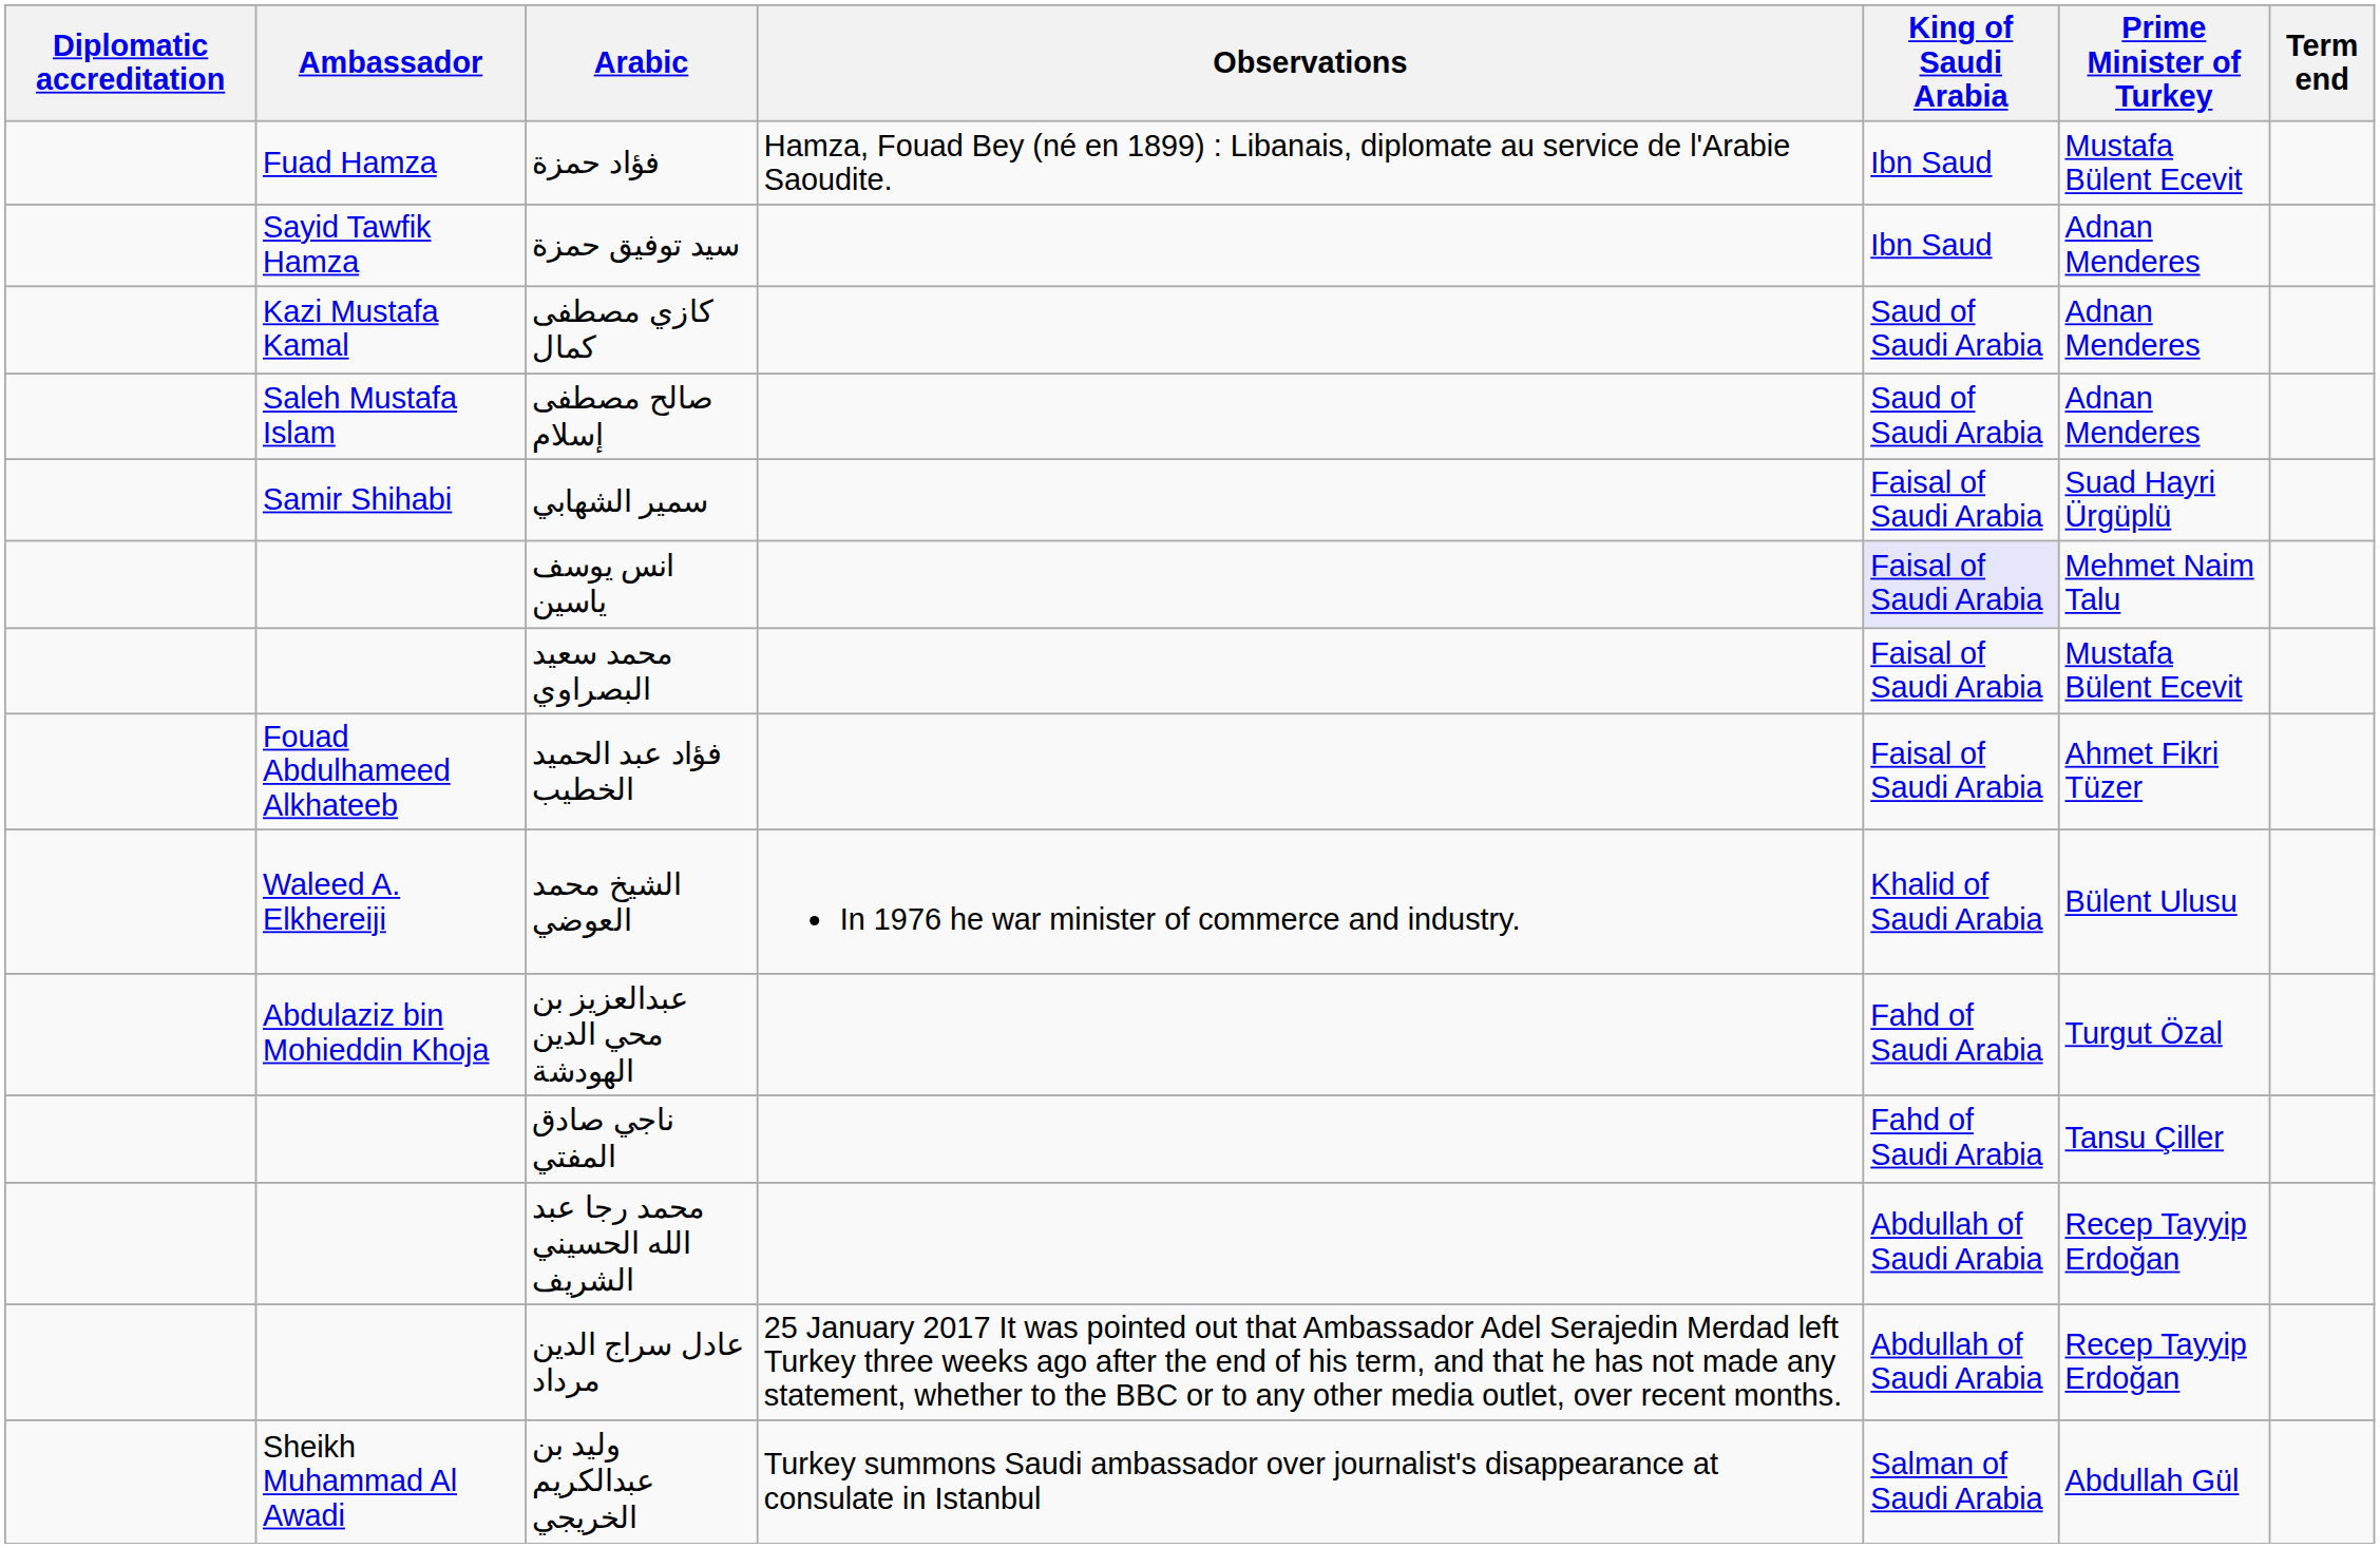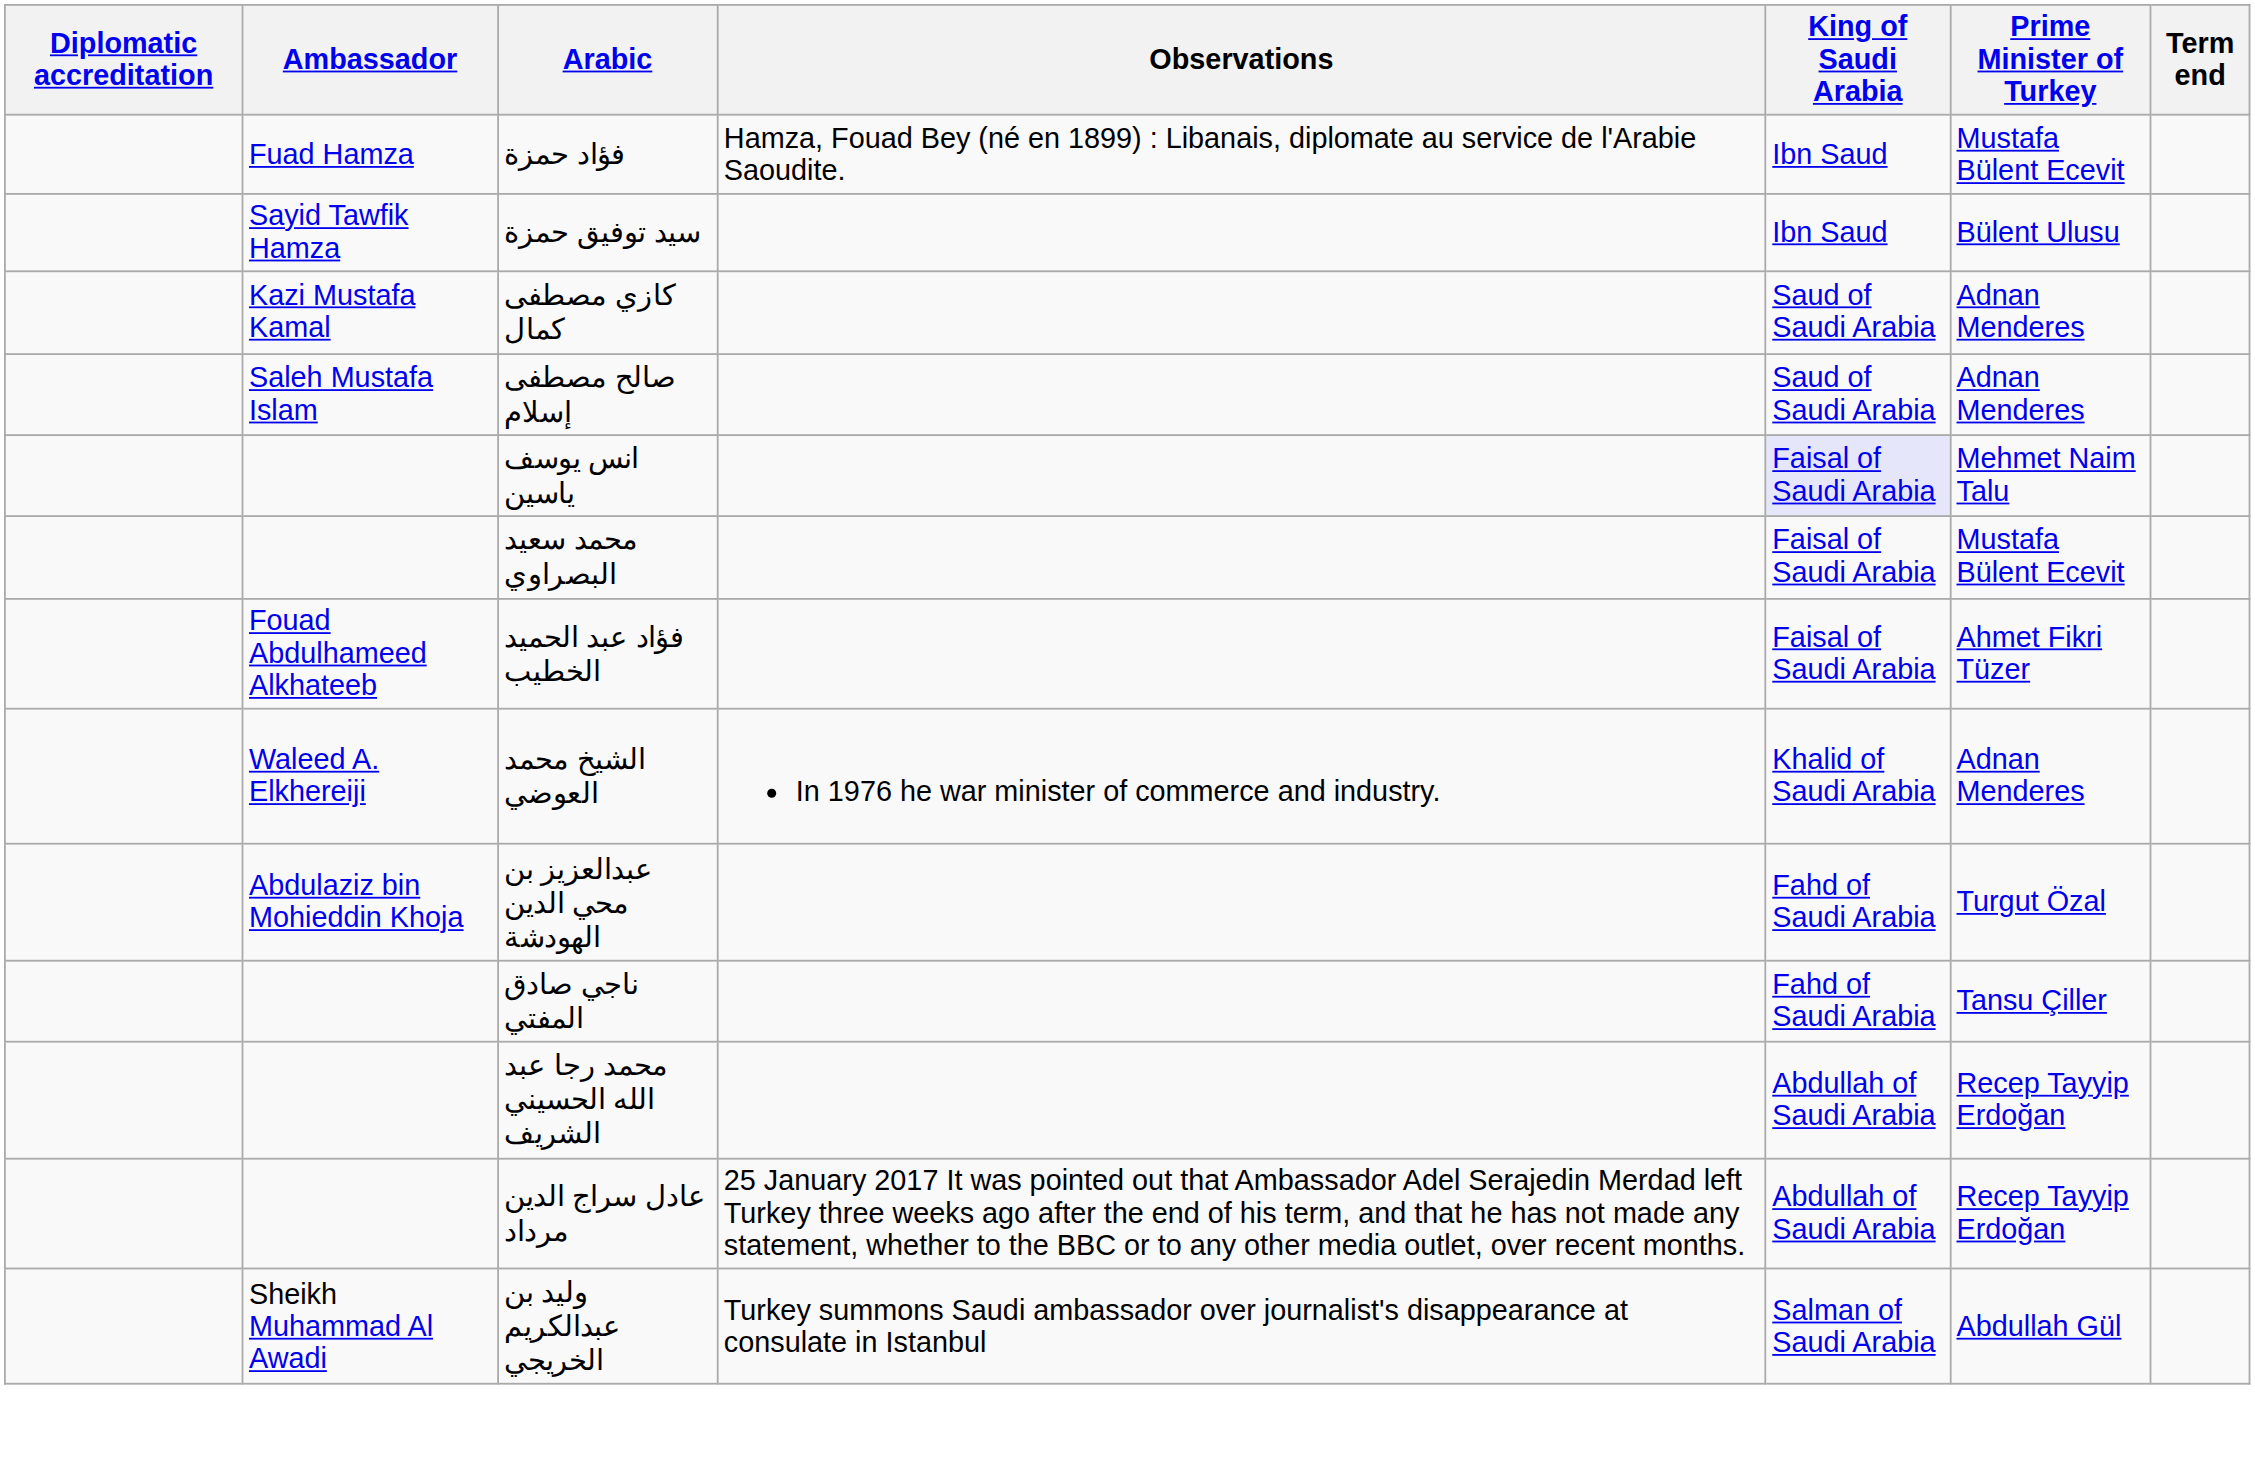 <table class="wikitable sortable">
 <tr>
 <th><a href='#'>Diplomatic accreditation</a></th>
 <th><a href='#'>Ambassador</a></th>
 <th><a href='#'>Arabic</a></th>
 <th>Observations</th>
 <th><a href='#'>King of Saudi Arabia</a></th>
 <th><a href='#'>Prime Minister of Turkey</a></th>
 <th>Term end</th>
 </tr>
 <tr>
 <td></td>
 <td><a href='#'>Fuad Hamza</a></td>
 <td>فؤاد حمزة</td>
 <td>Hamza, Fouad Bey (né en 1899) : Libanais, diplomate au service de l'Arabie Saoudite.</td>
 <td><a href='#'>Ibn Saud</a></td>
 <td><a href='#'>Mustafa Bülent Ecevit</a></td>
 <td></td>
 </tr>
 <tr>
 <td></td>
 <td><a href='#'>Sayid Tawfik Hamza</a></td>
 <td>سيد توفيق حمزة</td>
 <td></td>
 <td><a href='#'>Ibn Saud</a></td>
-<td><a href='#'>Adnan Menderes</a></td>
+<td><a href='#'>Bülent Ulusu</a></td>
 <td></td>
 </tr>
 <tr>
 <td></td>
 <td><a href='#'>Kazi Mustafa Kamal</a></td>
 <td>كازي مصطفى كمال</td>
 <td></td>
 <td><a href='#'>Saud of Saudi Arabia</a></td>
 <td><a href='#'>Adnan Menderes</a></td>
 <td></td>
 </tr>
 <tr>
 <td></td>
 <td><a href='#'>Saleh Mustafa Islam</a></td>
 <td>صالح مصطفى إسلام</td>
 <td></td>
 <td><a href='#'>Saud of Saudi Arabia</a></td>
 <td><a href='#'>Adnan Menderes</a></td>
-<td></td>
-</tr>
-<tr>
-<td></td>
-<td><a href='#'>Samir Shihabi</a></td>
-<td>سمير الشهابي</td>
-<td></td>
-<td><a href='#'>Faisal of Saudi Arabia</a></td>
-<td><a href='#'>Suad Hayri Ürgüplü</a></td>
 <td></td>
 </tr>
 <tr>
 <td></td>
 <td></td>
 <td>انس يوسف ياسين</td>
 <td></td>
 <td style="background: lavender;"><a href='#'>Faisal of Saudi Arabia</a></td>
 <td><a href='#'>Mehmet Naim Talu</a></td>
 <td></td>
 </tr>
 <tr>
 <td></td>
 <td></td>
 <td>محمد سعيد البصراوي</td>
 <td></td>
 <td><a href='#'>Faisal of Saudi Arabia</a></td>
 <td><a href='#'>Mustafa Bülent Ecevit</a></td>
 <td></td>
 </tr>
 <tr>
 <td></td>
 <td><a href='#'>Fouad Abdulhameed Alkhateeb</a></td>
 <td>فؤاد عبد الحميد الخطيب</td>
 <td></td>
 <td><a href='#'>Faisal of Saudi Arabia</a></td>
 <td><a href='#'>Ahmet Fikri Tüzer</a></td>
 <td></td>
 </tr>
 <tr>
 <td></td>
 <td><a href='#'>Waleed A. Elkhereiji</a></td>
 <td>الشيخ محمد العوضي</td>
 <td><br><ul><li>In 1976 he war minister of commerce and industry.</li></ul></td>
 <td><a href='#'>Khalid of Saudi Arabia</a></td>
-<td><a href='#'>Bülent Ulusu</a></td>
+<td><a href='#'>Adnan Menderes</a></td>
 <td></td>
 </tr>
 <tr>
 <td></td>
 <td><a href='#'>Abdulaziz bin Mohieddin Khoja</a></td>
 <td>عبدالعزيز بن محي الدين الهودشة</td>
 <td></td>
 <td><a href='#'>Fahd of Saudi Arabia</a></td>
 <td><a href='#'>Turgut Özal</a></td>
 <td></td>
 </tr>
 <tr>
 <td></td>
 <td></td>
 <td>ناجي صادق المفتي</td>
 <td></td>
 <td><a href='#'>Fahd of Saudi Arabia</a></td>
 <td><a href='#'>Tansu Çiller</a></td>
 <td></td>
 </tr>
 <tr>
 <td></td>
 <td></td>
 <td>محمد رجا عبد الله الحسيني الشريف</td>
 <td></td>
 <td><a href='#'>Abdullah of Saudi Arabia</a></td>
 <td><a href='#'>Recep Tayyip Erdoğan</a></td>
 <td></td>
 </tr>
 <tr>
 <td></td>
 <td></td>
 <td>عادل سراج الدين مرداد</td>
 <td>25 January 2017 It was pointed out that Ambassador Adel Serajedin Merdad left Turkey three weeks ago after the end of his term, and that he has not made any statement, whether to the BBC or to any other media outlet, over recent months.</td>
 <td><a href='#'>Abdullah of Saudi Arabia</a></td>
 <td><a href='#'>Recep Tayyip Erdoğan</a></td>
 <td></td>
 </tr>
 <tr>
 <td></td>
 <td>Sheikh <a href='#'>Muhammad Al Awadi</a></td>
 <td>وليد بن عبدالكريم الخريجي</td>
 <td>Turkey summons Saudi ambassador over journalist's disappearance at consulate in Istanbul </td>
 <td><a href='#'>Salman of Saudi Arabia</a></td>
 <td><a href='#'>Abdullah Gül</a></td>
 <td></td>
 </tr>
 </table>
